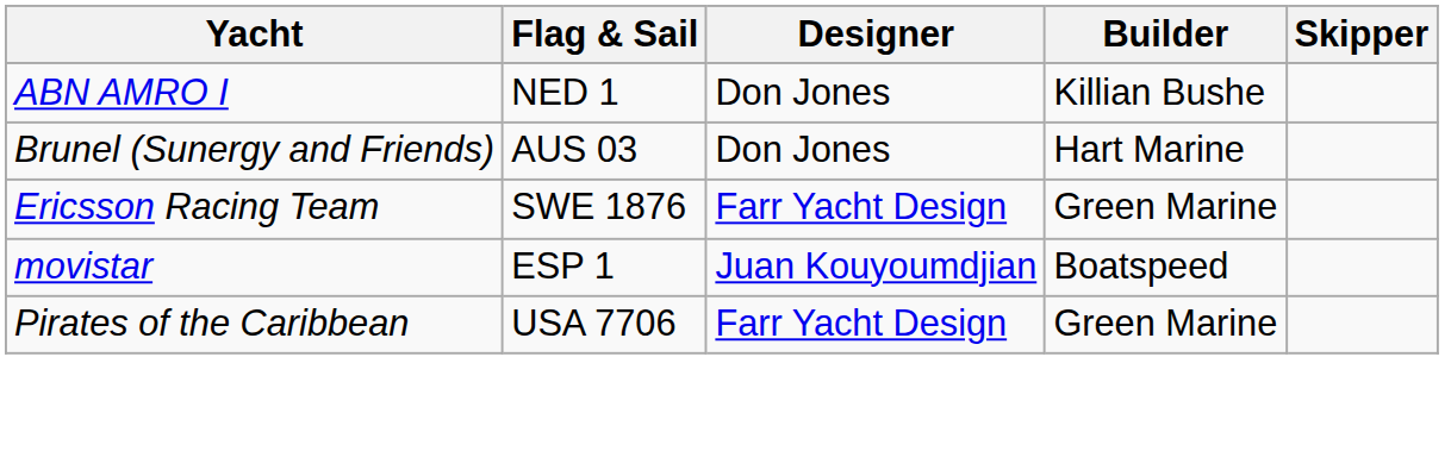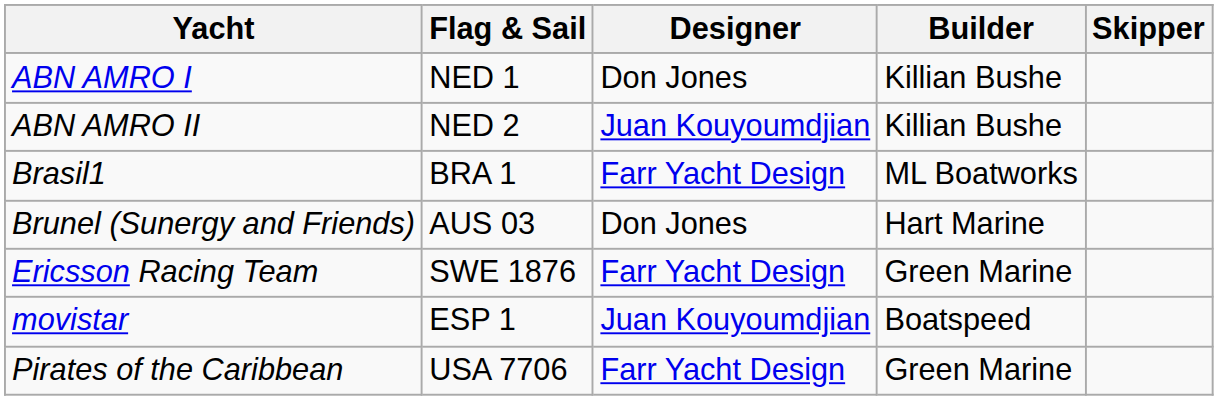 <table class=wikitable>
 <tr>
 <th>Yacht</th>
 <th>Flag & Sail</th>
 <th>Designer</th>
 <th>Builder</th>
 <th>Skipper</th>
 </tr>
 <tr>
 <td><em><a href='#'>ABN AMRO I</a></em></td>
 <td> NED 1</td>
 <td>Don Jones</td>
 <td>Killian Bushe</td>
+<td></td>
+</tr>
+<tr>
+<td><em>ABN AMRO II</em></td>
+<td> NED 2</td>
+<td><a href='#'>Juan Kouyoumdjian</a></td>
+<td>Killian Bushe</td>
+<td></td>
+</tr>
+<tr>
+<td><em>Brasil1</em></td>
+<td> BRA 1</td>
+<td><a href='#'>Farr Yacht Design</a></td>
+<td>ML Boatworks</td>
 <td></td>
 </tr>
 <tr>
 <td><em>Brunel (Sunergy and Friends)</em></td>
 <td> AUS 03</td>
 <td>Don Jones</td>
 <td>Hart Marine</td>
 <td></td>
 </tr>
 <tr>
 <td><em><a href='#'>Ericsson</a> Racing Team</em></td>
 <td> SWE 1876</td>
 <td><a href='#'>Farr Yacht Design</a></td>
 <td>Green Marine</td>
 <td><br></td>
 </tr>
 <tr>
 <td><em><a href='#'>movistar</a></em></td>
 <td> ESP 1</td>
 <td><a href='#'>Juan Kouyoumdjian</a></td>
 <td>Boatspeed</td>
 <td></td>
 </tr>
 <tr>
 <td><em>Pirates of the Caribbean</em></td>
 <td> USA 7706</td>
 <td><a href='#'>Farr Yacht Design</a></td>
 <td>Green Marine</td>
 <td></td>
 </tr>
 </table>
